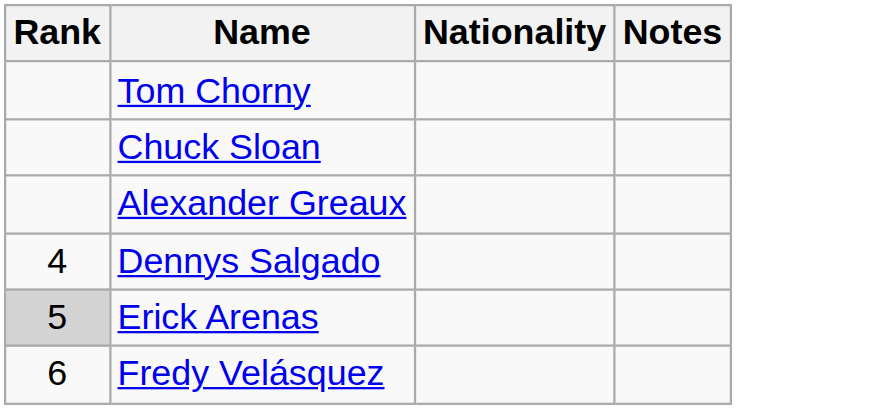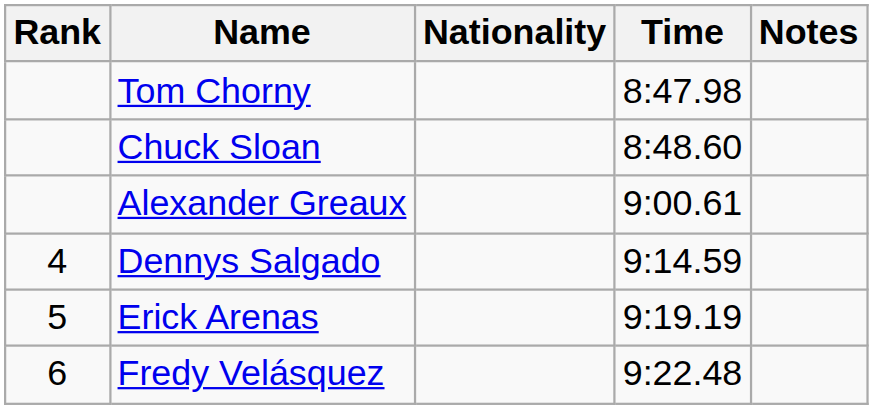 <table class="wikitable sortable" style="text-align:center">
 <tr>
 <th>Rank</th>
 <th>Name</th>
 <th>Nationality</th>
+<th>Time</th>
 <th>Notes</th>
 </tr>
 <tr>
 <td align=center></td>
 <td align=left><a href='#'>Tom Chorny</a></td>
 <td align=left></td>
+<td>8:47.98</td>
 <td></td>
 </tr>
 <tr>
 <td align=center></td>
 <td align=left><a href='#'>Chuck Sloan</a></td>
 <td align=left></td>
+<td>8:48.60</td>
 <td></td>
 </tr>
 <tr>
 <td align=center></td>
 <td align=left><a href='#'>Alexander Greaux</a></td>
 <td align=left></td>
+<td>9:00.61</td>
 <td></td>
 </tr>
 <tr>
 <td align=center>4</td>
 <td align=left><a href='#'>Dennys Salgado</a></td>
 <td align=left></td>
+<td>9:14.59</td>
 <td></td>
 </tr>
 <tr>
-<td align=center style="background: lightgrey;">5</td>
+<td align=center>5</td>
 <td align=left><a href='#'>Erick Arenas</a></td>
 <td align=left></td>
+<td>9:19.19</td>
 <td></td>
 </tr>
 <tr>
 <td align=center>6</td>
 <td align=left><a href='#'>Fredy Velásquez</a></td>
 <td align=left></td>
+<td>9:22.48</td>
 <td></td>
 </tr>
 </table>
